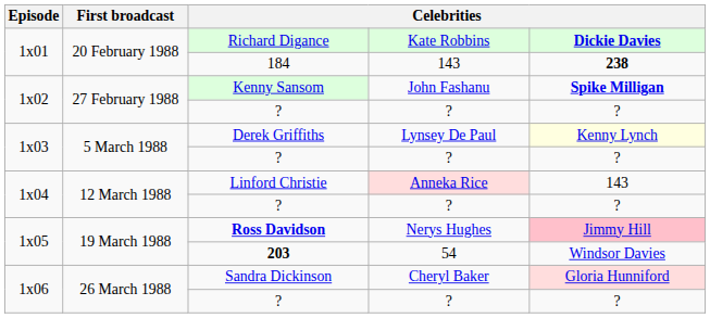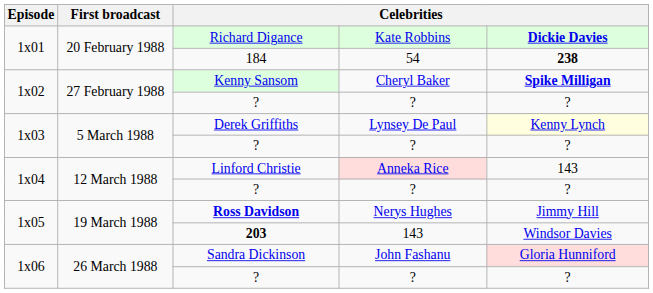 <table class="wikitable" width="750px" style="text-align:center;">
 <tr>
 <th width="8%">Episode</th>
 <th width="18%">First broadcast</th>
 <th colspan="3">Celebrities</th>
 </tr>
 <tr>
 <td rowspan="2">1x01</td>
 <td rowspan="2">20 February 1988</td>
 <td bgcolor="ddffdd"><a href='#'>Richard Digance</a></td>
 <td bgcolor="ddffdd"><a href='#'>Kate Robbins</a></td>
 <td bgcolor="ddffdd"><strong><a href='#'>Dickie Davies</a></strong></td>
 </tr>
 <tr>
 <td>184</td>
-<td>143</td>
+<td>54</td>
 <td><strong>238</strong></td>
 </tr>
 <tr>
 <td rowspan="2">1x02</td>
 <td rowspan="2">27 February 1988</td>
 <td bgcolor="ddffdd"><a href='#'>Kenny Sansom</a></td>
-<td><a href='#'>John Fashanu</a></td>
+<td><a href='#'>Cheryl Baker</a></td>
 <td><strong><a href='#'>Spike Milligan</a></strong></td>
 </tr>
 <tr>
 <td>?</td>
 <td>?</td>
 <td>?</td>
 </tr>
 <tr>
 <td rowspan="2">1x03</td>
 <td rowspan="2">5 March 1988</td>
 <td><a href='#'>Derek Griffiths</a></td>
 <td><a href='#'>Lynsey De Paul</a></td>
 <td style="background: lightyellow;"><a href='#'>Kenny Lynch</a></td>
 </tr>
 <tr>
 <td>?</td>
 <td>?</td>
 <td>?</td>
 </tr>
 <tr>
 <td rowspan="2">1x04</td>
 <td rowspan="2">12 March 1988</td>
 <td><a href='#'>Linford Christie</a></td>
 <td bgcolor="ffdddd"><a href='#'>Anneka Rice</a></td>
 <td>143</td>
 </tr>
 <tr>
 <td>?</td>
 <td>?</td>
 <td>?</td>
 </tr>
 <tr>
 <td rowspan="2">1x05</td>
 <td rowspan="2">19 March 1988</td>
 <td><strong><a href='#'>Ross Davidson</a></strong></td>
 <td><a href='#'>Nerys Hughes</a></td>
-<td style="background: pink;"><a href='#'>Jimmy Hill</a></td>
+<td><a href='#'>Jimmy Hill</a></td>
 </tr>
 <tr>
 <td><strong>203</strong></td>
-<td>54</td>
+<td>143</td>
 <td><a href='#'>Windsor Davies</a></td>
 </tr>
 <tr>
 <td rowspan="2">1x06</td>
 <td rowspan="2">26 March 1988</td>
 <td><a href='#'>Sandra Dickinson</a></td>
-<td><a href='#'>Cheryl Baker</a></td>
+<td><a href='#'>John Fashanu</a></td>
 <td bgcolor="ffdddd"><a href='#'>Gloria Hunniford</a></td>
 </tr>
 <tr>
 <td>?</td>
 <td>?</td>
 <td>?</td>
 </tr>
 </table>
